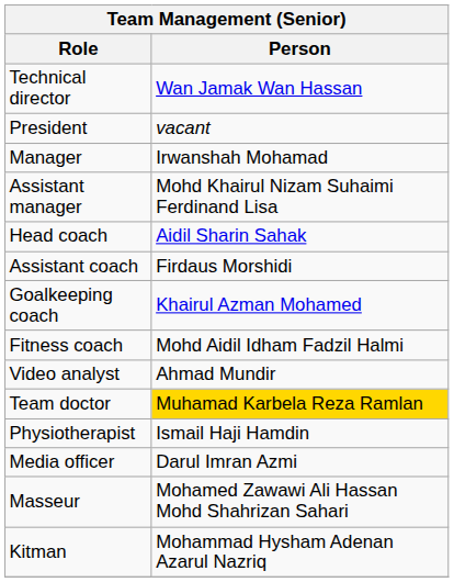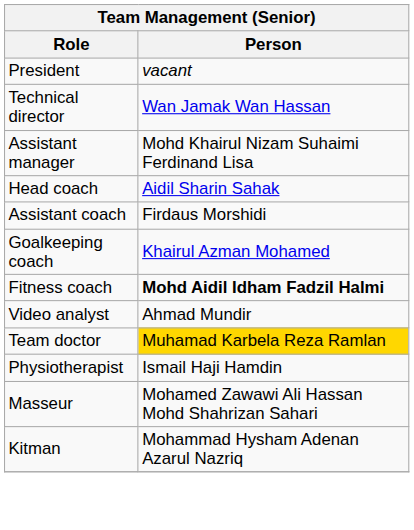 <table class="wikitable" style="text-align:left;">
 <tr>
 <th colspan=2>Team Management (Senior)</th>
 </tr>
 <tr>
 <th style="width:120px;">Role</th>
 <th style="width:250px;">Person</th>
 </tr>
 <tr>
-<td>Technical director</td>
-<td> <a href='#'>Wan Jamak Wan Hassan</a></td>
-</tr>
-<tr>
 <td>President</td>
 <td><em>vacant</em></td>
 </tr>
 <tr>
-<td>Manager</td>
-<td> Irwanshah Mohamad</td>
+<td>Technical director</td>
+<td> <a href='#'>Wan Jamak Wan Hassan</a></td>
 </tr>
 <tr>
 <td>Assistant manager</td>
 <td> Mohd Khairul Nizam Suhaimi<br> Ferdinand Lisa</td>
 </tr>
 <tr>
 <td>Head coach</td>
 <td> <a href='#'>Aidil Sharin Sahak</a></td>
 </tr>
 <tr>
 <td>Assistant coach</td>
 <td> Firdaus Morshidi</td>
 </tr>
 <tr>
 <td>Goalkeeping coach</td>
 <td> <a href='#'>Khairul Azman Mohamed</a></td>
 </tr>
 <tr>
 <td>Fitness coach</td>
-<td> Mohd Aidil Idham Fadzil Halmi</td>
+<td><strong> Mohd Aidil Idham Fadzil Halmi</strong></td>
 </tr>
 <tr>
 <td>Video analyst</td>
 <td> Ahmad Mundir</td>
 </tr>
 <tr>
 <td>Team doctor</td>
 <td style="background: gold;"> Muhamad Karbela Reza Ramlan</td>
 </tr>
 <tr>
 <td>Physiotherapist</td>
 <td> Ismail Haji Hamdin</td>
 </tr>
 <tr>
-<td>Media officer</td>
-<td> Darul Imran Azmi</td>
-</tr>
-<tr>
 <td>Masseur</td>
 <td> Mohamed Zawawi Ali Hassan<br> Mohd Shahrizan Sahari</td>
 </tr>
 <tr>
 <td>Kitman</td>
 <td> Mohammad Hysham Adenan<br> Azarul Nazriq</td>
 </tr>
 <tr>
 </tr>
 </table>
